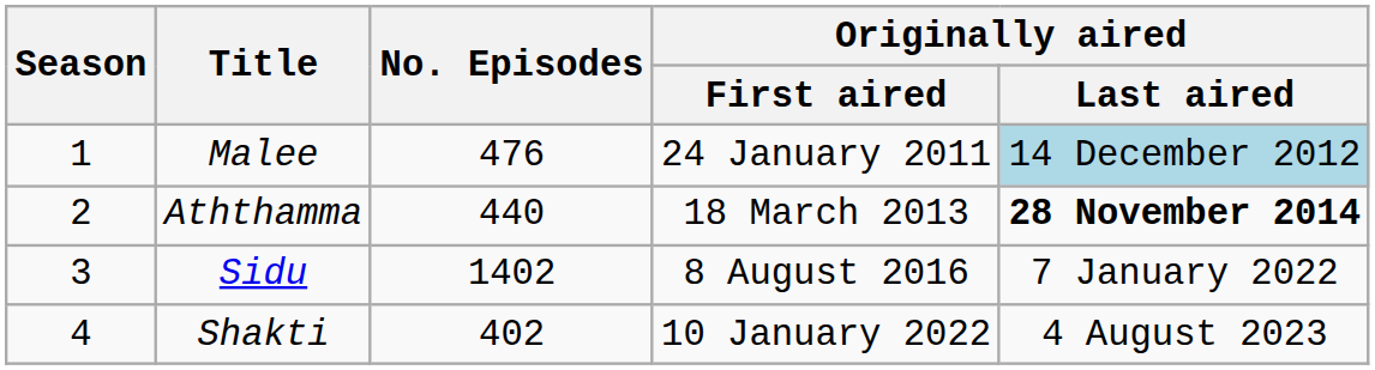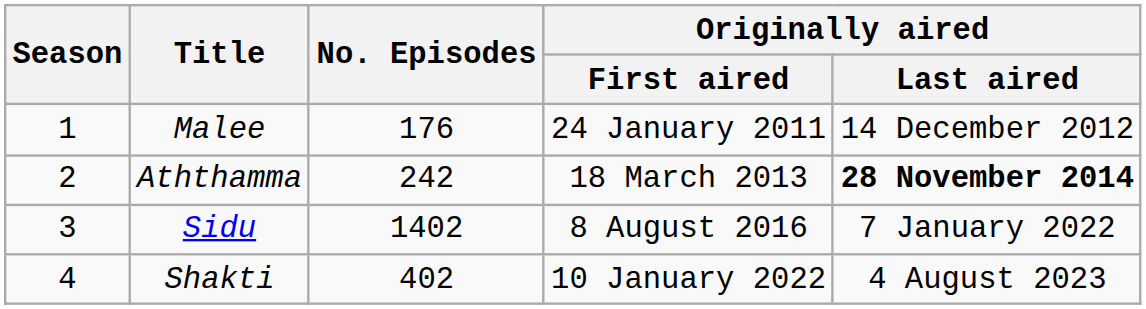 <table class="wikitable" style="text-align:center;">
 <tr>
 <th rowspan="2">Season</th>
 <th rowspan="2">Title</th>
 <th rowspan="2">No. Episodes</th>
 <th colspan="2">Originally aired</th>
 </tr>
 <tr>
 <th>First aired</th>
 <th>Last aired</th>
 </tr>
 <tr>
 <td>1</td>
 <td><em>Malee</em></td>
-<td>476</td>
+<td>176</td>
 <td>24 January 2011</td>
-<td style="background: lightblue;">14 December 2012</td>
+<td>14 December 2012</td>
 </tr>
 <tr>
 <td>2</td>
 <td><em>Aththamma</em></td>
-<td>440</td>
+<td>242</td>
 <td>18 March 2013</td>
 <td><strong>28 November 2014</strong></td>
 </tr>
 <tr>
 <td>3</td>
 <td><em><a href='#'>Sidu</a></em></td>
 <td>1402</td>
 <td>8 August 2016</td>
 <td>7 January 2022</td>
 </tr>
 <tr>
 <td>4</td>
 <td><em>Shakti</em></td>
 <td>402</td>
 <td>10 January 2022</td>
 <td>4 August 2023</td>
 </tr>
 </table>
